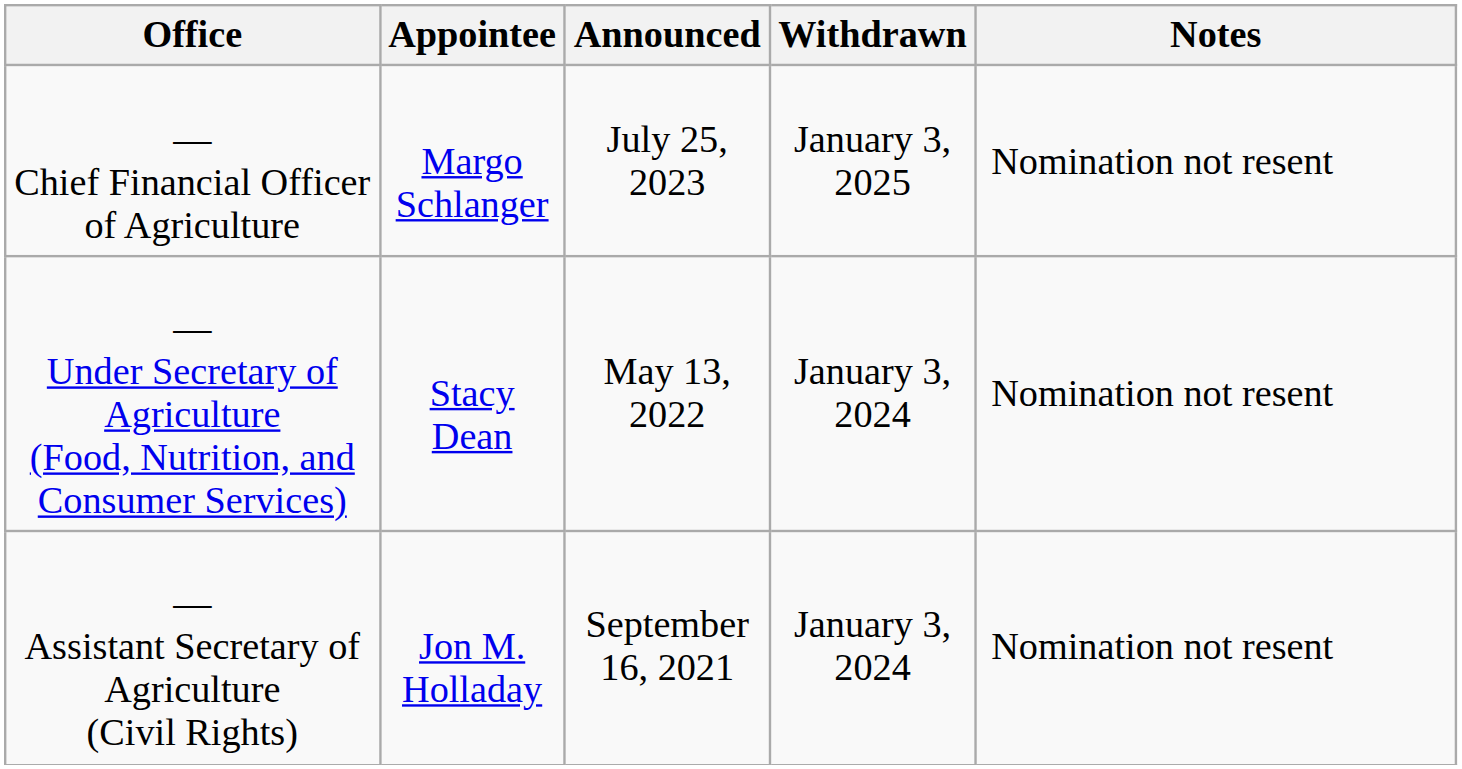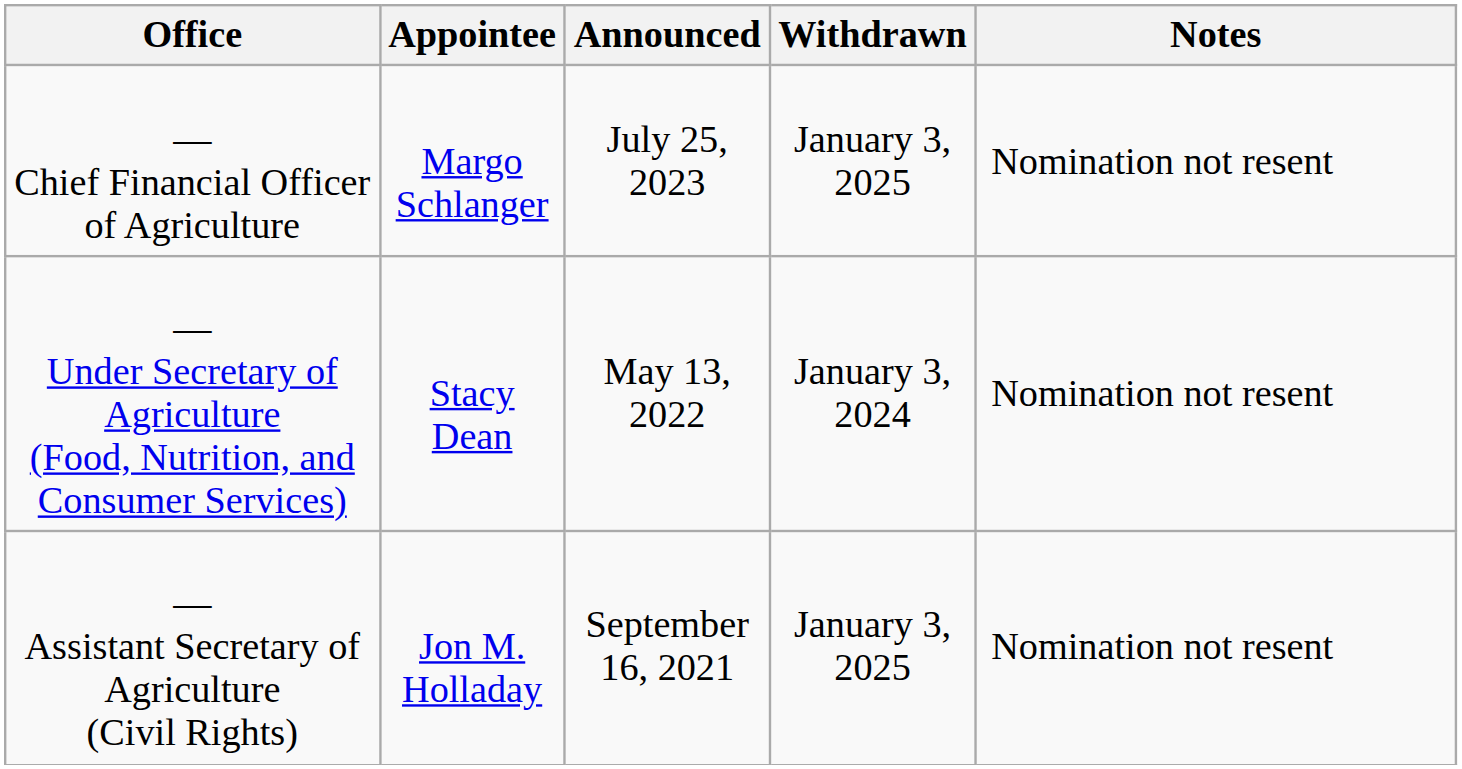 <table class="wikitable sortable" style="text-align:center">
 <tr>
 <th style="width:30%;">Office</th>
 <th style="width:10%;">Appointee</th>
 <th style="width:10%;" data-sort-type="date">Announced</th>
 <th style="width:10%;" data-sort-type="date">Withdrawn</th>
 <th style="width:50%;">Notes</th>
 </tr>
 <tr>
 <td><br>—<br>Chief Financial Officer of Agriculture</td>
 <td><br><a href='#'>Margo Schlanger</a></td>
 <td>July 25, 2023</td>
 <td>January 3, 2025</td>
 <td style="text-align:left; padding:1%;">Nomination not resent</td>
 </tr>
 <tr>
 <td><br>—<br><a href='#'>Under Secretary of Agriculture<br>(Food, Nutrition, and Consumer Services)</a></td>
 <td><br><a href='#'>Stacy Dean</a></td>
 <td>May 13, 2022</td>
 <td>January 3, 2024</td>
 <td style="text-align:left; padding:1%;">Nomination not resent</td>
 </tr>
 <tr>
 <td><br>—<br>Assistant Secretary of Agriculture<br>(Civil Rights)</td>
 <td><br><a href='#'>Jon M. Holladay</a></td>
 <td>September 16, 2021</td>
-<td>January 3, 2024</td>
+<td>January 3, 2025</td>
 <td style="text-align:left; padding:1%;">Nomination not resent</td>
 </tr>
 </table>
